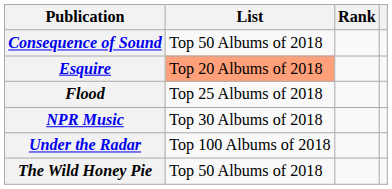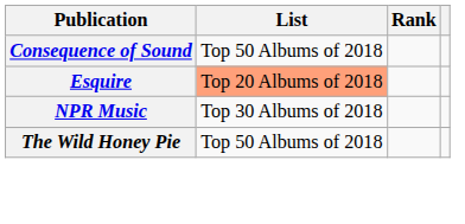 <table class="wikitable sortable plainrowheaders">
 <tr>
 <th scope="col">Publication</th>
 <th scope="col">List</th>
 <th scope="col">Rank</th>
 <th scope="col" class="unsortable"></th>
 </tr>
 <tr>
 <th scope="row"><em><a href='#'>Consequence of Sound</a></em></th>
 <td>Top 50 Albums of 2018</td>
 <td></td>
 <td></td>
 </tr>
 <tr>
 <th scope="row"><em><a href='#'>Esquire</a></em></th>
 <td style="background: lightsalmon;">Top 20 Albums of 2018</td>
 <td></td>
 <td></td>
 </tr>
 <tr>
-<th scope="row"><em>Flood</em></th>
-<td>Top 25 Albums of 2018</td>
-<td></td>
-<td></td>
-</tr>
-<tr>
 <th scope="row"><em><a href='#'>NPR Music</a></em></th>
 <td>Top 30 Albums of 2018</td>
-<td></td>
-<td></td>
-</tr>
-<tr>
-<th scope="row"><em><a href='#'>Under the Radar</a></em></th>
-<td>Top 100 Albums of 2018</td>
 <td></td>
 <td></td>
 </tr>
 <tr>
 <th scope="row"><em>The Wild Honey Pie</em></th>
 <td>Top 50 Albums of 2018</td>
 <td></td>
 <td></td>
 </tr>
 </table>
